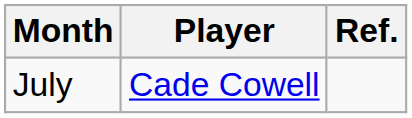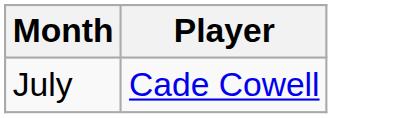 <table class="wikitable">
 <tr>
 <th>Month</th>
 <th>Player</th>
-<th>Ref.</th>
 </tr>
 <tr>
 <td>July</td>
 <td rowspan="1"> <a href='#'>Cade Cowell</a></td>
-<td></td>
 </tr>
 </table>
